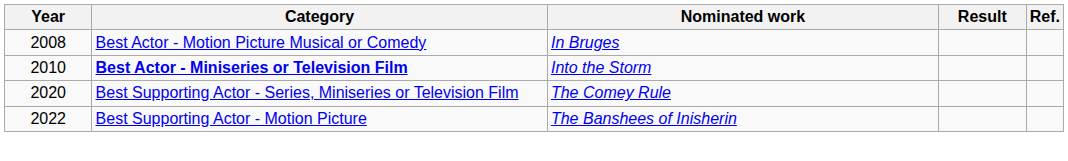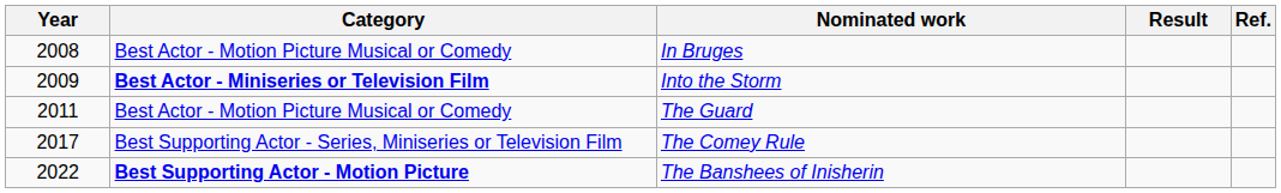 <table class=wikitable>
 <tr>
 <th scope="col" style="width:5em;">Year</th>
 <th scope="col" style="width:28em;">Category</th>
 <th scope="col" style="width:24em;">Nominated work</th>
 <th scope="col" style="width:5em;">Result</th>
 <th>Ref.</th>
 </tr>
 <tr>
 <td style="text-align:center;">2008</td>
 <td><a href='#'>Best Actor - Motion Picture Musical or Comedy</a></td>
 <td><em><a href='#'>In Bruges</a></em></td>
 <td></td>
 <td></td>
 </tr>
 <tr>
-<td style="text-align:center;">2010</td>
+<td style="text-align:center;">2009</td>
 <td><strong><a href='#'>Best Actor - Miniseries or Television Film</a></strong></td>
 <td><em><a href='#'>Into the Storm</a></em></td>
 <td></td>
 <td></td>
 </tr>
 <tr>
-<td style="text-align:center;">2020</td>
+<td style="text-align:center;">2011</td>
+<td><a href='#'>Best Actor - Motion Picture Musical or Comedy</a></td>
+<td><em><a href='#'>The Guard</a></em></td>
+<td></td>
+<td></td>
+</tr>
+<tr>
+<td style="text-align:center;">2017</td>
 <td><a href='#'>Best Supporting Actor - Series, Miniseries or Television Film</a></td>
 <td><em><a href='#'>The Comey Rule</a></em></td>
 <td></td>
 <td></td>
 </tr>
 <tr>
 <td style="text-align:center;">2022</td>
-<td><a href='#'>Best Supporting Actor - Motion Picture</a></td>
+<td><strong><a href='#'>Best Supporting Actor - Motion Picture</a></strong></td>
 <td><em><a href='#'>The Banshees of Inisherin</a></em></td>
 <td></td>
 <td></td>
 </tr>
 <tr>
 </tr>
 </table>
